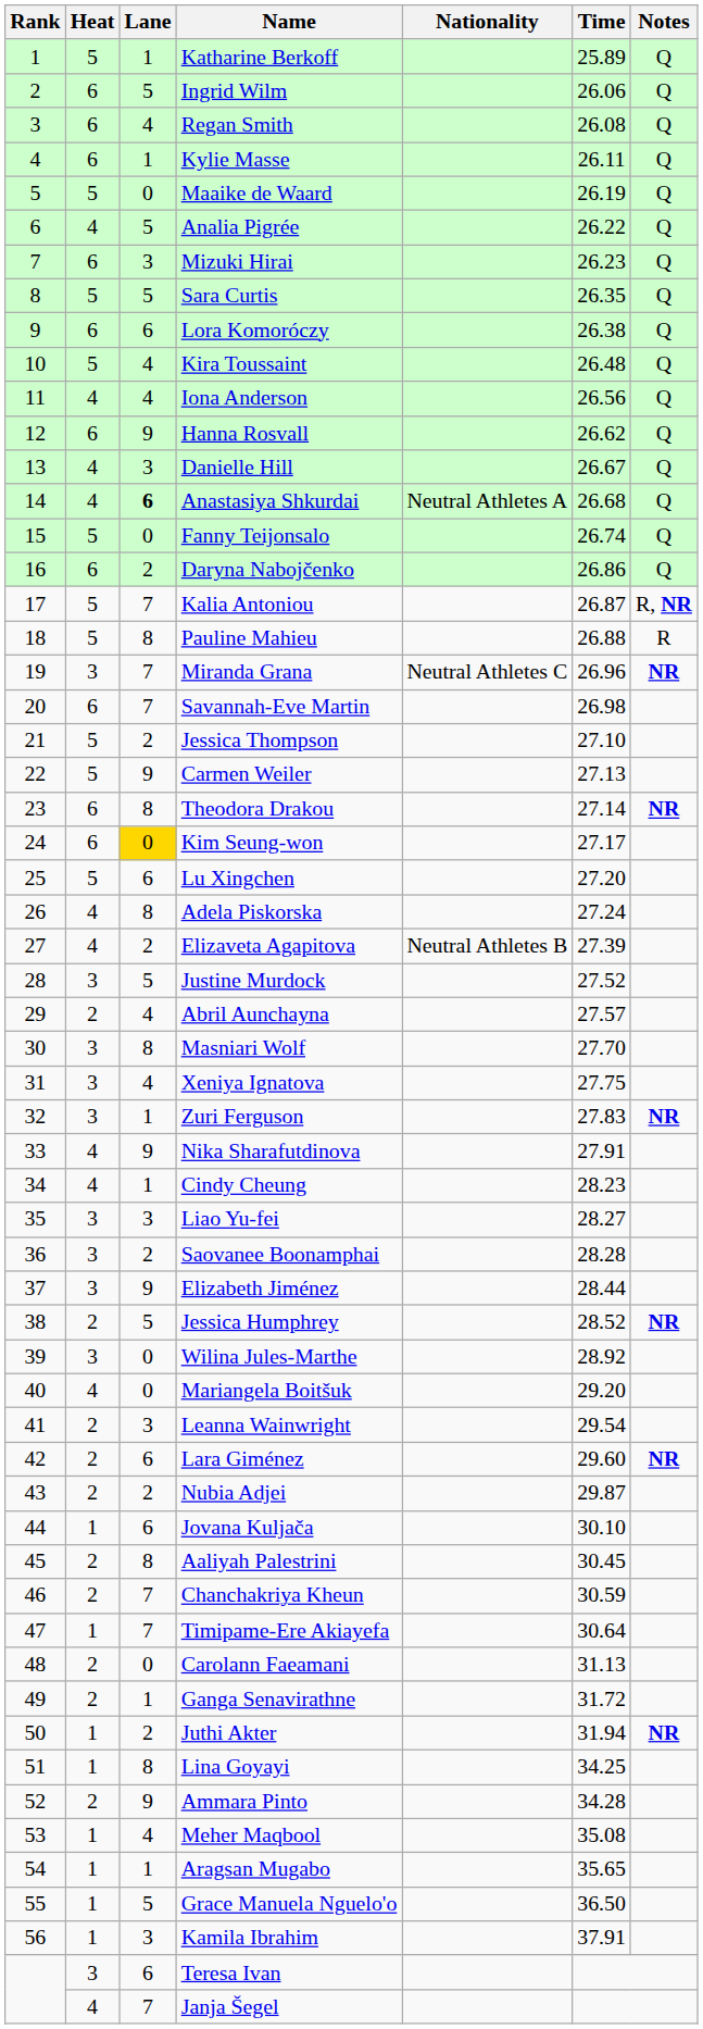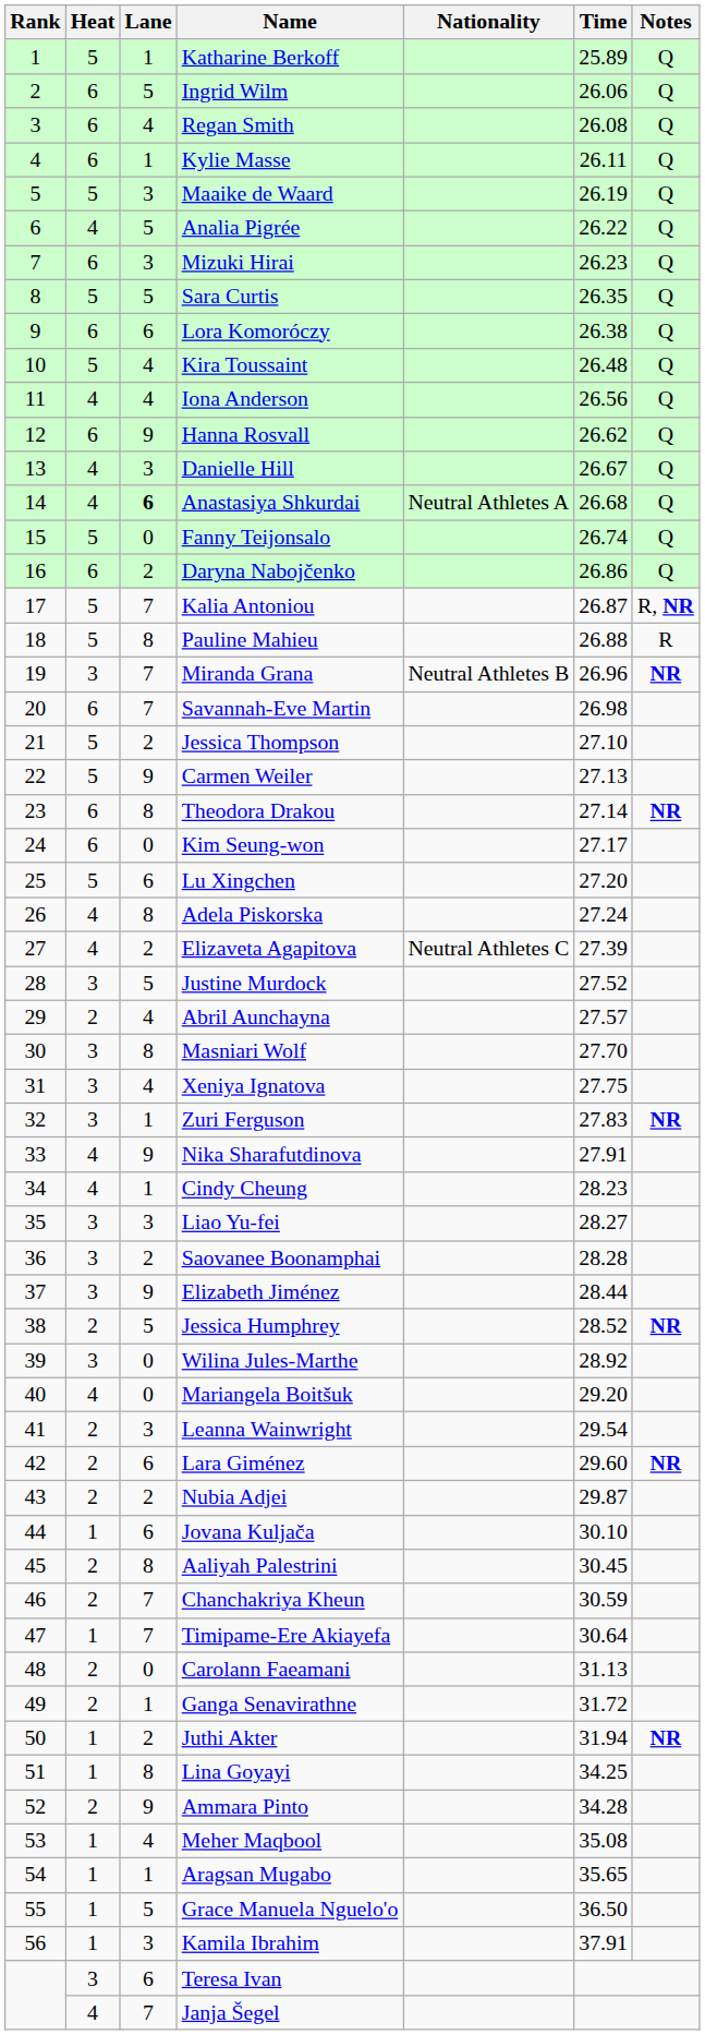 <table class="wikitable sortable" style="text-align:center">
 <tr>
 <th>Rank</th>
 <th>Heat</th>
 <th>Lane</th>
 <th>Name</th>
 <th>Nationality</th>
 <th>Time</th>
 <th>Notes</th>
 </tr>
 <tr bgcolor=ccffcc>
 <td>1</td>
 <td>5</td>
 <td>1</td>
 <td align=left><a href='#'>Katharine Berkoff</a></td>
 <td align=left></td>
 <td>25.89</td>
 <td>Q</td>
 </tr>
 <tr bgcolor=ccffcc>
 <td>2</td>
 <td>6</td>
 <td>5</td>
 <td align=left><a href='#'>Ingrid Wilm</a></td>
 <td align=left></td>
 <td>26.06</td>
 <td>Q</td>
 </tr>
 <tr bgcolor=ccffcc>
 <td>3</td>
 <td>6</td>
 <td>4</td>
 <td align=left><a href='#'>Regan Smith</a></td>
 <td align=left></td>
 <td>26.08</td>
 <td>Q</td>
 </tr>
 <tr bgcolor=ccffcc>
 <td>4</td>
 <td>6</td>
 <td>1</td>
 <td align=left><a href='#'>Kylie Masse</a></td>
 <td align=left></td>
 <td>26.11</td>
 <td>Q</td>
 </tr>
 <tr bgcolor=ccffcc>
 <td>5</td>
 <td>5</td>
-<td>0</td>
+<td>3</td>
 <td align=left><a href='#'>Maaike de Waard</a></td>
 <td align=left></td>
 <td>26.19</td>
 <td>Q</td>
 </tr>
 <tr bgcolor=ccffcc>
 <td>6</td>
 <td>4</td>
 <td>5</td>
 <td align=left><a href='#'>Analia Pigrée</a></td>
 <td align=left></td>
 <td>26.22</td>
 <td>Q</td>
 </tr>
 <tr bgcolor=ccffcc>
 <td>7</td>
 <td>6</td>
 <td>3</td>
 <td align=left><a href='#'>Mizuki Hirai</a></td>
 <td align=left></td>
 <td>26.23</td>
 <td>Q</td>
 </tr>
 <tr bgcolor=ccffcc>
 <td>8</td>
 <td>5</td>
 <td>5</td>
 <td align=left><a href='#'>Sara Curtis</a></td>
 <td align=left></td>
 <td>26.35</td>
 <td>Q</td>
 </tr>
 <tr bgcolor=ccffcc>
 <td>9</td>
 <td>6</td>
 <td>6</td>
 <td align=left><a href='#'>Lora Komoróczy</a></td>
 <td align=left></td>
 <td>26.38</td>
 <td>Q</td>
 </tr>
 <tr bgcolor=ccffcc>
 <td>10</td>
 <td>5</td>
 <td>4</td>
 <td align=left><a href='#'>Kira Toussaint</a></td>
 <td align=left></td>
 <td>26.48</td>
 <td>Q</td>
 </tr>
 <tr bgcolor=ccffcc>
 <td>11</td>
 <td>4</td>
 <td>4</td>
 <td align=left><a href='#'>Iona Anderson</a></td>
 <td align=left></td>
 <td>26.56</td>
 <td>Q</td>
 </tr>
 <tr bgcolor=ccffcc>
 <td>12</td>
 <td>6</td>
 <td>9</td>
 <td align=left><a href='#'>Hanna Rosvall</a></td>
 <td align=left></td>
 <td>26.62</td>
 <td>Q</td>
 </tr>
 <tr bgcolor=ccffcc>
 <td>13</td>
 <td>4</td>
 <td>3</td>
 <td align=left><a href='#'>Danielle Hill</a></td>
 <td align=left></td>
 <td>26.67</td>
 <td>Q</td>
 </tr>
 <tr bgcolor=ccffcc>
 <td>14</td>
 <td>4</td>
 <td><strong>6</strong></td>
 <td align=left><a href='#'>Anastasiya Shkurdai</a></td>
 <td align=left> Neutral Athletes A</td>
 <td>26.68</td>
 <td>Q</td>
 </tr>
 <tr bgcolor=ccffcc>
 <td>15</td>
 <td>5</td>
 <td>0</td>
 <td align=left><a href='#'>Fanny Teijonsalo</a></td>
 <td align=left></td>
 <td>26.74</td>
 <td>Q</td>
 </tr>
 <tr bgcolor=ccffcc>
 <td>16</td>
 <td>6</td>
 <td>2</td>
 <td align=left><a href='#'>Daryna Nabojčenko</a></td>
 <td align=left></td>
 <td>26.86</td>
 <td>Q</td>
 </tr>
 <tr>
 <td>17</td>
 <td>5</td>
 <td>7</td>
 <td align=left><a href='#'>Kalia Antoniou</a></td>
 <td align=left></td>
 <td>26.87</td>
 <td>R, <strong><a href='#'>NR</a></strong></td>
 </tr>
 <tr>
 <td>18</td>
 <td>5</td>
 <td>8</td>
 <td align=left><a href='#'>Pauline Mahieu</a></td>
 <td align=left></td>
 <td>26.88</td>
 <td>R</td>
 </tr>
 <tr>
 <td>19</td>
 <td>3</td>
 <td>7</td>
 <td align=left><a href='#'>Miranda Grana</a></td>
-<td align=left> Neutral Athletes C</td>
+<td align=left> Neutral Athletes B</td>
 <td>26.96</td>
 <td><strong><a href='#'>NR</a></strong></td>
 </tr>
 <tr>
 <td>20</td>
 <td>6</td>
 <td>7</td>
 <td align=left><a href='#'>Savannah-Eve Martin</a></td>
 <td align=left></td>
 <td>26.98</td>
 <td></td>
 </tr>
 <tr>
 <td>21</td>
 <td>5</td>
 <td>2</td>
 <td align=left><a href='#'>Jessica Thompson</a></td>
 <td align=left></td>
 <td>27.10</td>
 <td></td>
 </tr>
 <tr>
 <td>22</td>
 <td>5</td>
 <td>9</td>
 <td align=left><a href='#'>Carmen Weiler</a></td>
 <td align=left></td>
 <td>27.13</td>
 <td></td>
 </tr>
 <tr>
 <td>23</td>
 <td>6</td>
 <td>8</td>
 <td align=left><a href='#'>Theodora Drakou</a></td>
 <td align=left></td>
 <td>27.14</td>
 <td><strong><a href='#'>NR</a></strong></td>
 </tr>
 <tr>
 <td>24</td>
 <td>6</td>
-<td style="background: gold;">0</td>
+<td>0</td>
 <td align=left><a href='#'>Kim Seung-won</a></td>
 <td align=left></td>
 <td>27.17</td>
 <td></td>
 </tr>
 <tr>
 <td>25</td>
 <td>5</td>
 <td>6</td>
 <td align=left><a href='#'>Lu Xingchen</a></td>
 <td align=left></td>
 <td>27.20</td>
 <td></td>
 </tr>
 <tr>
 <td>26</td>
 <td>4</td>
 <td>8</td>
 <td align=left><a href='#'>Adela Piskorska</a></td>
 <td align=left></td>
 <td>27.24</td>
 <td></td>
 </tr>
 <tr>
 <td>27</td>
 <td>4</td>
 <td>2</td>
 <td align=left><a href='#'>Elizaveta Agapitova</a></td>
-<td align=left> Neutral Athletes B</td>
+<td align=left> Neutral Athletes C</td>
 <td>27.39</td>
 <td></td>
 </tr>
 <tr>
 <td>28</td>
 <td>3</td>
 <td>5</td>
 <td align=left><a href='#'>Justine Murdock</a></td>
 <td align=left></td>
 <td>27.52</td>
 <td></td>
 </tr>
 <tr>
 <td>29</td>
 <td>2</td>
 <td>4</td>
 <td align=left><a href='#'>Abril Aunchayna</a></td>
 <td align=left></td>
 <td>27.57</td>
 <td></td>
 </tr>
 <tr>
 <td>30</td>
 <td>3</td>
 <td>8</td>
 <td align=left><a href='#'>Masniari Wolf</a></td>
 <td align=left></td>
 <td>27.70</td>
 <td></td>
 </tr>
 <tr>
 <td>31</td>
 <td>3</td>
 <td>4</td>
 <td align=left><a href='#'>Xeniya Ignatova</a></td>
 <td align=left></td>
 <td>27.75</td>
 <td></td>
 </tr>
 <tr>
 <td>32</td>
 <td>3</td>
 <td>1</td>
 <td align=left><a href='#'>Zuri Ferguson</a></td>
 <td align=left></td>
 <td>27.83</td>
 <td><strong><a href='#'>NR</a></strong></td>
 </tr>
 <tr>
 <td>33</td>
 <td>4</td>
 <td>9</td>
 <td align=left><a href='#'>Nika Sharafutdinova</a></td>
 <td align=left></td>
 <td>27.91</td>
 <td></td>
 </tr>
 <tr>
 <td>34</td>
 <td>4</td>
 <td>1</td>
 <td align=left><a href='#'>Cindy Cheung</a></td>
 <td align=left></td>
 <td>28.23</td>
 <td></td>
 </tr>
 <tr>
 <td>35</td>
 <td>3</td>
 <td>3</td>
 <td align=left><a href='#'>Liao Yu-fei</a></td>
 <td align=left></td>
 <td>28.27</td>
 <td></td>
 </tr>
 <tr>
 <td>36</td>
 <td>3</td>
 <td>2</td>
 <td align=left><a href='#'>Saovanee Boonamphai</a></td>
 <td align=left></td>
 <td>28.28</td>
 <td></td>
 </tr>
 <tr>
 <td>37</td>
 <td>3</td>
 <td>9</td>
 <td align=left><a href='#'>Elizabeth Jiménez</a></td>
 <td align=left></td>
 <td>28.44</td>
 <td></td>
 </tr>
 <tr>
 <td>38</td>
 <td>2</td>
 <td>5</td>
 <td align=left><a href='#'>Jessica Humphrey</a></td>
 <td align=left></td>
 <td>28.52</td>
 <td><strong><a href='#'>NR</a></strong></td>
 </tr>
 <tr>
 <td>39</td>
 <td>3</td>
 <td>0</td>
 <td align=left><a href='#'>Wilina Jules-Marthe</a></td>
 <td align=left></td>
 <td>28.92</td>
 <td></td>
 </tr>
 <tr>
 <td>40</td>
 <td>4</td>
 <td>0</td>
 <td align=left><a href='#'>Mariangela Boitšuk</a></td>
 <td align=left></td>
 <td>29.20</td>
 <td></td>
 </tr>
 <tr>
 <td>41</td>
 <td>2</td>
 <td>3</td>
 <td align=left><a href='#'>Leanna Wainwright</a></td>
 <td align=left></td>
 <td>29.54</td>
 <td></td>
 </tr>
 <tr>
 <td>42</td>
 <td>2</td>
 <td>6</td>
 <td align=left><a href='#'>Lara Giménez</a></td>
 <td align=left></td>
 <td>29.60</td>
 <td><strong><a href='#'>NR</a></strong></td>
 </tr>
 <tr>
 <td>43</td>
 <td>2</td>
 <td>2</td>
 <td align=left><a href='#'>Nubia Adjei</a></td>
 <td align=left></td>
 <td>29.87</td>
 <td></td>
 </tr>
 <tr>
 <td>44</td>
 <td>1</td>
 <td>6</td>
 <td align=left><a href='#'>Jovana Kuljača</a></td>
 <td align=left></td>
 <td>30.10</td>
 <td></td>
 </tr>
 <tr>
 <td>45</td>
 <td>2</td>
 <td>8</td>
 <td align=left><a href='#'>Aaliyah Palestrini</a></td>
 <td align=left></td>
 <td>30.45</td>
 <td></td>
 </tr>
 <tr>
 <td>46</td>
 <td>2</td>
 <td>7</td>
 <td align=left><a href='#'>Chanchakriya Kheun</a></td>
 <td align=left></td>
 <td>30.59</td>
 <td></td>
 </tr>
 <tr>
 <td>47</td>
 <td>1</td>
 <td>7</td>
 <td align=left><a href='#'>Timipame-Ere Akiayefa</a></td>
 <td align=left></td>
 <td>30.64</td>
 <td></td>
 </tr>
 <tr>
 <td>48</td>
 <td>2</td>
 <td>0</td>
 <td align=left><a href='#'>Carolann Faeamani</a></td>
 <td align=left></td>
 <td>31.13</td>
 <td></td>
 </tr>
 <tr>
 <td>49</td>
 <td>2</td>
 <td>1</td>
 <td align=left><a href='#'>Ganga Senavirathne</a></td>
 <td align=left></td>
 <td>31.72</td>
 <td></td>
 </tr>
 <tr>
 <td>50</td>
 <td>1</td>
 <td>2</td>
 <td align=left><a href='#'>Juthi Akter</a></td>
 <td align=left></td>
 <td>31.94</td>
 <td><strong><a href='#'>NR</a></strong></td>
 </tr>
 <tr>
 <td>51</td>
 <td>1</td>
 <td>8</td>
 <td align=left><a href='#'>Lina Goyayi</a></td>
 <td align=left></td>
 <td>34.25</td>
 <td></td>
 </tr>
 <tr>
 <td>52</td>
 <td>2</td>
 <td>9</td>
 <td align=left><a href='#'>Ammara Pinto</a></td>
 <td align=left></td>
 <td>34.28</td>
 <td></td>
 </tr>
 <tr>
 <td>53</td>
 <td>1</td>
 <td>4</td>
 <td align=left><a href='#'>Meher Maqbool</a></td>
 <td align=left></td>
 <td>35.08</td>
 <td></td>
 </tr>
 <tr>
 <td>54</td>
 <td>1</td>
 <td>1</td>
 <td align=left><a href='#'>Aragsan Mugabo</a></td>
 <td align=left></td>
 <td>35.65</td>
 <td></td>
 </tr>
 <tr>
 <td>55</td>
 <td>1</td>
 <td>5</td>
 <td align=left><a href='#'>Grace Manuela Nguelo'o</a></td>
 <td align=left></td>
 <td>36.50</td>
 <td></td>
 </tr>
 <tr>
 <td>56</td>
 <td>1</td>
 <td>3</td>
 <td align=left><a href='#'>Kamila Ibrahim</a></td>
 <td align=left></td>
 <td>37.91</td>
 <td></td>
 </tr>
 <tr>
 <td rowspan=2></td>
 <td>3</td>
 <td>6</td>
 <td align=left><a href='#'>Teresa Ivan</a></td>
 <td align=left></td>
 <td colspan=2></td>
 </tr>
 <tr>
 <td>4</td>
 <td>7</td>
 <td align=left><a href='#'>Janja Šegel</a></td>
 <td align=left></td>
 <td colspan=2></td>
 </tr>
 </table>
